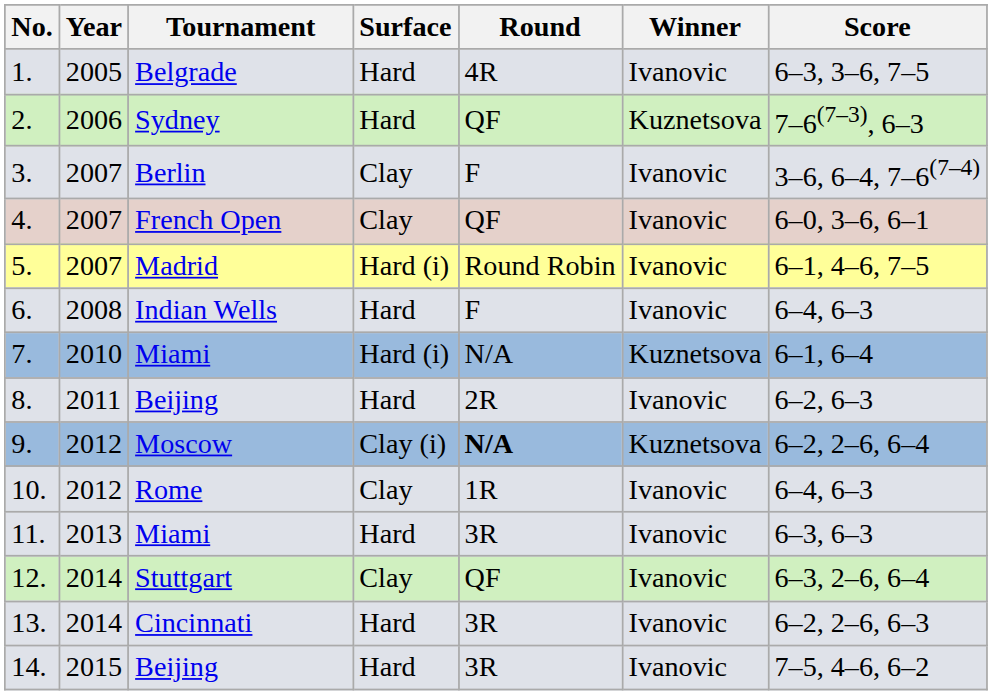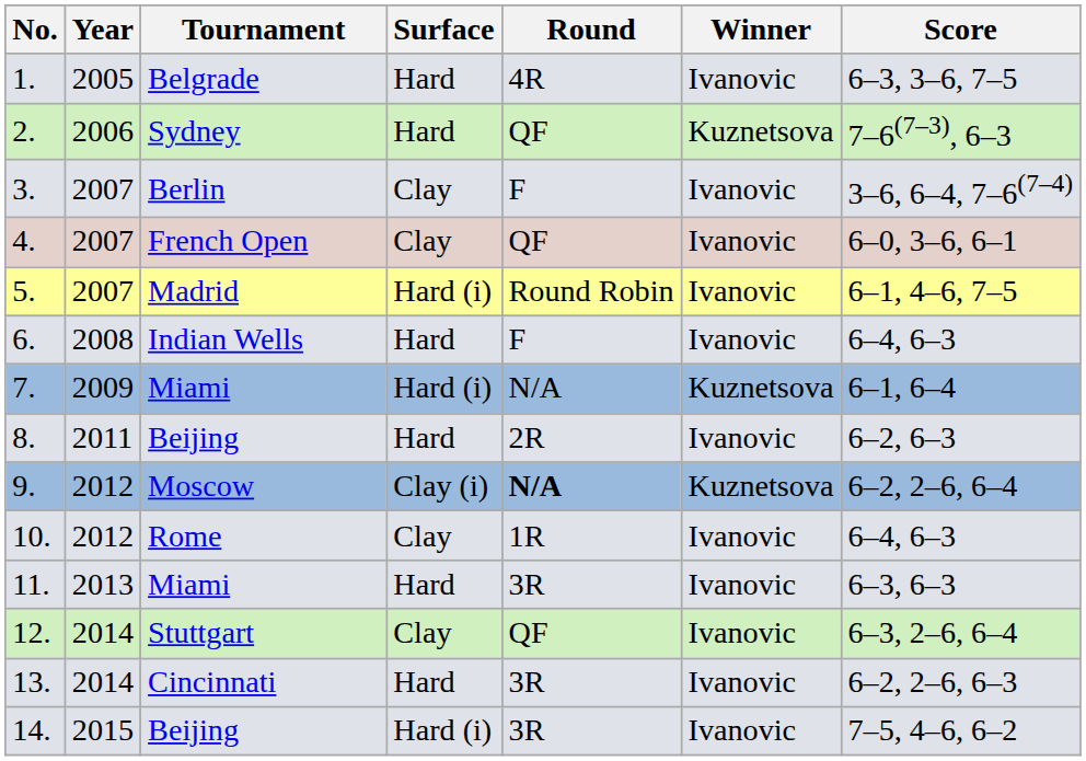 <table class="sortable collapsible autocollapse sortable wikitable">
 <tr style="background:#eee;">
 <th>No.</th>
 <th>Year</th>
 <th style="width:120px;">Tournament</th>
 <th>Surface</th>
 <th>Round</th>
 <th>Winner</th>
 <th>Score</th>
 </tr>
 <tr bgcolor=#dfe2e9>
 <td>1.</td>
 <td>2005</td>
 <td> <a href='#'>Belgrade</a></td>
 <td>Hard</td>
 <td>4R</td>
 <td>Ivanovic</td>
 <td>6–3, 3–6, 7–5</td>
 </tr>
 <tr bgcolor=#d0f0c0>
 <td>2.</td>
 <td>2006</td>
 <td> <a href='#'>Sydney</a></td>
 <td>Hard</td>
 <td>QF</td>
 <td>Kuznetsova</td>
 <td>7–6<sup>(7–3)</sup>, 6–3</td>
 </tr>
 <tr bgcolor=#dfe2e9>
 <td>3.</td>
 <td>2007</td>
 <td> <a href='#'>Berlin</a></td>
 <td>Clay</td>
 <td>F</td>
 <td>Ivanovic</td>
 <td>3–6, 6–4, 7–6<sup>(7–4)</sup></td>
 </tr>
 <tr bgcolor=#e5d1cb>
 <td>4.</td>
 <td>2007</td>
 <td> <a href='#'>French Open</a></td>
 <td>Clay</td>
 <td>QF</td>
 <td>Ivanovic</td>
 <td>6–0, 3–6, 6–1</td>
 </tr>
 <tr bgcolor="#ffff99">
 <td>5.</td>
 <td>2007</td>
 <td> <a href='#'>Madrid</a></td>
 <td>Hard (i)</td>
 <td>Round Robin</td>
 <td>Ivanovic</td>
 <td>6–1, 4–6, 7–5</td>
 </tr>
 <tr bgcolor=#dfe2e9>
 <td>6.</td>
 <td>2008</td>
 <td> <a href='#'>Indian Wells</a></td>
 <td>Hard</td>
 <td>F</td>
 <td>Ivanovic</td>
 <td>6–4, 6–3</td>
 </tr>
 <tr bgcolor="#99badd">
 <td>7.</td>
-<td>2010</td>
+<td>2009</td>
 <td> <a href='#'>Miami</a></td>
 <td>Hard (i)</td>
 <td>N/A</td>
 <td>Kuznetsova</td>
 <td>6–1, 6–4</td>
 </tr>
 <tr bgcolor=#dfe2e9>
 <td>8.</td>
 <td>2011</td>
 <td> <a href='#'>Beijing</a></td>
 <td>Hard</td>
 <td>2R</td>
 <td>Ivanovic</td>
 <td>6–2, 6–3</td>
 </tr>
 <tr bgcolor="#99badd">
 <td>9.</td>
 <td>2012</td>
 <td> <a href='#'>Moscow</a></td>
 <td>Clay (i)</td>
 <td><strong>N/A</strong></td>
 <td>Kuznetsova</td>
 <td>6–2, 2–6, 6–4</td>
 </tr>
 <tr bgcolor=#dfe2e9>
 <td>10.</td>
 <td>2012</td>
 <td> <a href='#'>Rome</a></td>
 <td>Clay</td>
 <td>1R</td>
 <td>Ivanovic</td>
 <td>6–4, 6–3</td>
 </tr>
 <tr bgcolor=#dfe2e9>
 <td>11.</td>
 <td>2013</td>
 <td> <a href='#'>Miami</a></td>
 <td>Hard</td>
 <td>3R</td>
 <td>Ivanovic</td>
 <td>6–3, 6–3</td>
 </tr>
 <tr bgcolor=#d0f0c0>
 <td>12.</td>
 <td>2014</td>
 <td> <a href='#'>Stuttgart</a></td>
 <td>Clay</td>
 <td>QF</td>
 <td>Ivanovic</td>
 <td>6–3, 2–6, 6–4</td>
 </tr>
 <tr bgcolor=#dfe2e9>
 <td>13.</td>
 <td>2014</td>
 <td> <a href='#'>Cincinnati</a></td>
 <td>Hard</td>
 <td>3R</td>
 <td>Ivanovic</td>
 <td>6–2, 2–6, 6–3</td>
 </tr>
 <tr bgcolor=#dfe2e9>
 <td>14.</td>
 <td>2015</td>
 <td> <a href='#'>Beijing</a></td>
-<td>Hard</td>
+<td>Hard (i)</td>
 <td>3R</td>
 <td>Ivanovic</td>
 <td>7–5, 4–6, 6–2</td>
 </tr>
 </table>
